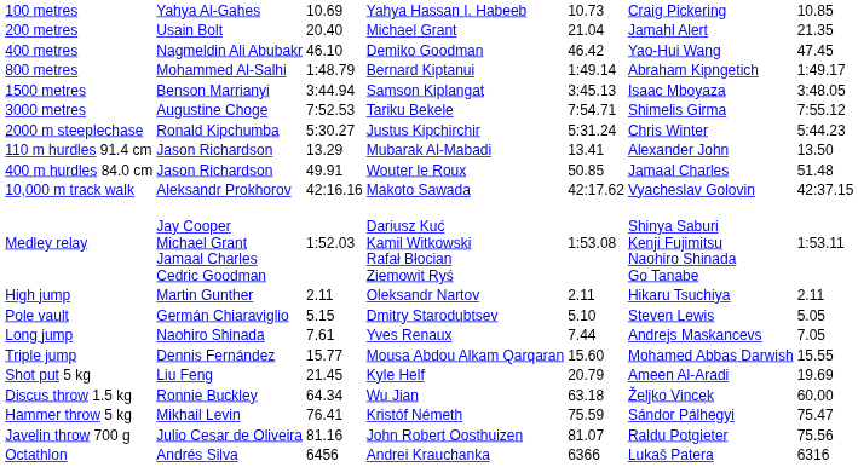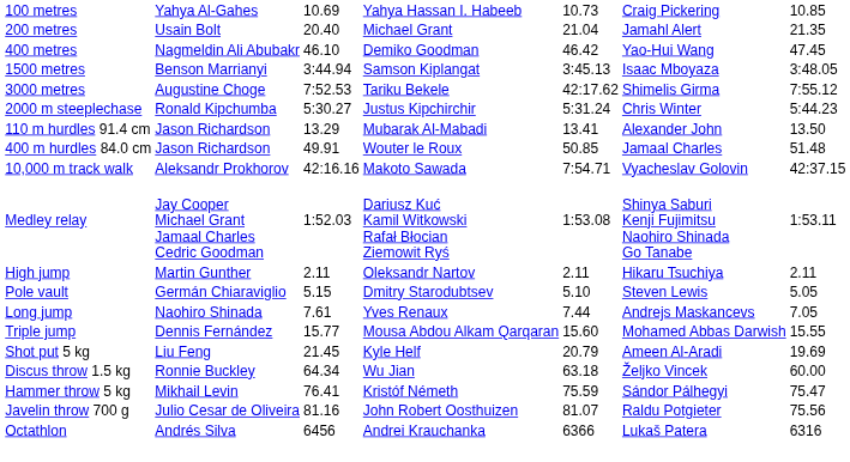 <table>
 <tr>
 <td><a href='#'>100 metres</a></td>
 <td><a href='#'>Yahya Al-Gahes</a><br></td>
 <td>10.69</td>
 <td><a href='#'>Yahya Hassan I. Habeeb</a><br></td>
 <td>10.73</td>
 <td><a href='#'>Craig Pickering</a><br></td>
 <td>10.85</td>
 </tr>
 <tr>
 <td><a href='#'>200 metres</a></td>
 <td><a href='#'>Usain Bolt</a><br></td>
 <td>20.40 </td>
 <td><a href='#'>Michael Grant</a><br></td>
 <td>21.04</td>
 <td><a href='#'>Jamahl Alert</a><br></td>
 <td>21.35</td>
 </tr>
 <tr>
 <td><a href='#'>400 metres</a></td>
 <td><a href='#'>Nagmeldin Ali Abubakr</a><br></td>
 <td>46.10 </td>
 <td><a href='#'>Demiko Goodman</a><br></td>
 <td>46.42</td>
 <td><a href='#'>Yao-Hui Wang</a><br></td>
 <td>47.45</td>
 </tr>
 <tr>
-<td><a href='#'>800 metres</a></td>
-<td><a href='#'>Mohammed Al-Salhi</a><br></td>
-<td>1:48.79 </td>
-<td><a href='#'>Bernard Kiptanui</a><br></td>
-<td>1:49.14</td>
-<td><a href='#'>Abraham Kipngetich</a><br></td>
-<td>1:49.17</td>
-</tr>
-<tr>
 <td><a href='#'>1500 metres</a></td>
 <td><a href='#'>Benson Marrianyi</a><br></td>
 <td>3:44.94 </td>
 <td><a href='#'>Samson Kiplangat</a><br></td>
 <td>3:45.13</td>
 <td><a href='#'>Isaac Mboyaza</a><br></td>
 <td>3:48.05 </td>
 </tr>
 <tr>
 <td><a href='#'>3000 metres</a></td>
 <td><a href='#'>Augustine Choge</a><br></td>
 <td>7:52.53</td>
 <td><a href='#'>Tariku Bekele</a><br></td>
-<td>7:54.71 </td>
+<td>42:17.62 </td>
 <td><a href='#'>Shimelis Girma</a><br></td>
 <td>7:55.12 </td>
 </tr>
 <tr>
 <td><a href='#'>2000 m steeplechase</a></td>
 <td><a href='#'>Ronald Kipchumba</a><br></td>
 <td>5:30.27 </td>
 <td><a href='#'>Justus Kipchirchir</a><br></td>
 <td>5:31.24 </td>
 <td><a href='#'>Chris Winter</a><br></td>
 <td>5:44.23 </td>
 </tr>
 <tr>
 <td><a href='#'>110 m hurdles</a> 91.4 cm</td>
 <td><a href='#'>Jason Richardson</a><br></td>
 <td>13.29 </td>
 <td><a href='#'>Mubarak Al-Mabadi</a><br></td>
 <td>13.41 </td>
 <td><a href='#'>Alexander John</a><br></td>
 <td>13.50 </td>
 </tr>
 <tr>
 <td><a href='#'>400 m hurdles</a> 84.0 cm</td>
 <td><a href='#'>Jason Richardson</a><br></td>
 <td>49.91 </td>
 <td><a href='#'>Wouter le Roux</a><br></td>
 <td>50.85 </td>
 <td><a href='#'>Jamaal Charles</a><br></td>
 <td>51.48 </td>
 </tr>
 <tr>
 <td><a href='#'>10,000 m track walk</a></td>
 <td><a href='#'>Aleksandr Prokhorov</a><br></td>
 <td>42:16.16 </td>
 <td><a href='#'>Makoto Sawada</a><br></td>
-<td>42:17.62 </td>
+<td>7:54.71 </td>
 <td><a href='#'>Vyacheslav Golovin</a><br></td>
 <td>42:37.15 </td>
 </tr>
 <tr>
 <td><a href='#'>Medley relay</a></td>
 <td align=left><br><a href='#'>Jay Cooper</a><br><a href='#'>Michael Grant</a><br><a href='#'>Jamaal Charles</a><br><a href='#'>Cedric Goodman</a></td>
 <td>1:52.03 </td>
 <td align=left><br><a href='#'>Dariusz Kuć</a><br><a href='#'>Kamil Witkowski</a><br><a href='#'>Rafał Błocian</a><br><a href='#'>Ziemowit Ryś</a></td>
 <td>1:53.08 </td>
 <td align=left><br><a href='#'>Shinya Saburi</a><br><a href='#'>Kenji Fujimitsu</a><br><a href='#'>Naohiro Shinada</a><br><a href='#'>Go Tanabe</a></td>
 <td>1:53.11 </td>
 </tr>
 <tr>
 <td><a href='#'>High jump</a></td>
 <td><a href='#'>Martin Gunther</a><br></td>
 <td>2.11</td>
 <td><a href='#'>Oleksandr Nartov</a><br></td>
 <td>2.11</td>
 <td><a href='#'>Hikaru Tsuchiya</a><br></td>
 <td>2.11</td>
 </tr>
 <tr>
 <td><a href='#'>Pole vault</a></td>
 <td><a href='#'>Germán Chiaraviglio</a><br></td>
 <td>5.15</td>
 <td><a href='#'>Dmitry Starodubtsev</a><br></td>
 <td>5.10 </td>
 <td><a href='#'>Steven Lewis</a><br></td>
 <td>5.05 </td>
 </tr>
 <tr>
 <td><a href='#'>Long jump</a></td>
 <td><a href='#'>Naohiro Shinada</a><br></td>
 <td>7.61</td>
 <td><a href='#'>Yves Renaux</a><br></td>
 <td>7.44</td>
 <td><a href='#'>Andrejs Maskancevs</a><br></td>
 <td>7.05</td>
 </tr>
 <tr>
 <td><a href='#'>Triple jump</a></td>
 <td><a href='#'>Dennis Fernández</a><br></td>
 <td>15.77</td>
 <td><a href='#'>Mousa Abdou Alkam Qarqaran</a><br></td>
 <td>15.60 </td>
 <td><a href='#'>Mohamed Abbas Darwish</a><br></td>
 <td>15.55</td>
 </tr>
 <tr>
 <td><a href='#'>Shot put</a> 5 kg</td>
 <td><a href='#'>Liu Feng</a><br></td>
 <td>21.45 </td>
 <td><a href='#'>Kyle Helf</a><br></td>
 <td>20.79 </td>
 <td><a href='#'>Ameen Al-Aradi</a><br></td>
 <td>19.69 </td>
 </tr>
 <tr>
 <td><a href='#'>Discus throw</a> 1.5 kg</td>
 <td><a href='#'>Ronnie Buckley</a><br></td>
 <td>64.34 </td>
 <td><a href='#'>Wu Jian</a><br></td>
 <td>63.18 </td>
 <td><a href='#'>Željko Vincek</a><br></td>
 <td>60.00</td>
 </tr>
 <tr>
 <td><a href='#'>Hammer throw</a> 5 kg</td>
 <td><a href='#'>Mikhail Levin</a><br></td>
 <td>76.41</td>
 <td><a href='#'>Kristóf Németh</a><br></td>
 <td>75.59</td>
 <td><a href='#'>Sándor Pálhegyi</a><br></td>
 <td>75.47 </td>
 </tr>
 <tr>
 <td><a href='#'>Javelin throw</a> 700 g</td>
 <td><a href='#'>Julio Cesar de Oliveira</a><br></td>
 <td>81.16 </td>
 <td><a href='#'>John Robert Oosthuizen</a><br></td>
 <td>81.07 </td>
 <td><a href='#'>Raldu Potgieter</a><br></td>
 <td>75.56 </td>
 </tr>
 <tr>
 <td><a href='#'>Octathlon</a></td>
 <td><a href='#'>Andrés Silva</a><br></td>
 <td>6456 </td>
 <td><a href='#'>Andrei Krauchanka</a><br></td>
 <td>6366</td>
 <td><a href='#'>Lukaš Patera</a><br></td>
 <td>6316 </td>
 </tr>
 </table>
